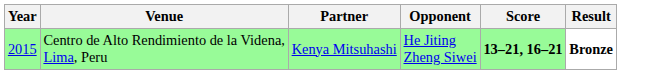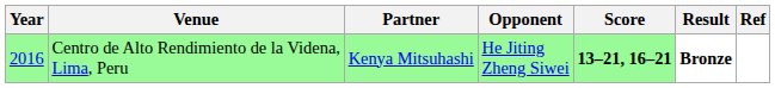 <table class="sortable wikitable" style="font-size: 90%;">
 <tr>
 <th>Year</th>
 <th>Venue</th>
 <th>Partner</th>
 <th>Opponent</th>
 <th>Score</th>
 <th>Result</th>
+<th>Ref</th>
 </tr>
 <tr style="background:#98FB98">
-<td align="center"><a href='#'>2015</a></td>
+<td align="center"><a href='#'>2016</a></td>
 <td align="left">Centro de Alto Rendimiento de la Videna,<br><a href='#'>Lima</a>, Peru</td>
 <td align="left"> <a href='#'>Kenya Mitsuhashi</a></td>
 <td align="left"> <a href='#'>He Jiting</a><br> <a href='#'>Zheng Siwei</a></td>
 <td align="left"><strong>13–21, 16–21</strong></td>
 <td style="text-align:left; background:white"> <strong>Bronze</strong></td>
+<td style="text-align:center; background:white"></td>
 </tr>
 </table>
